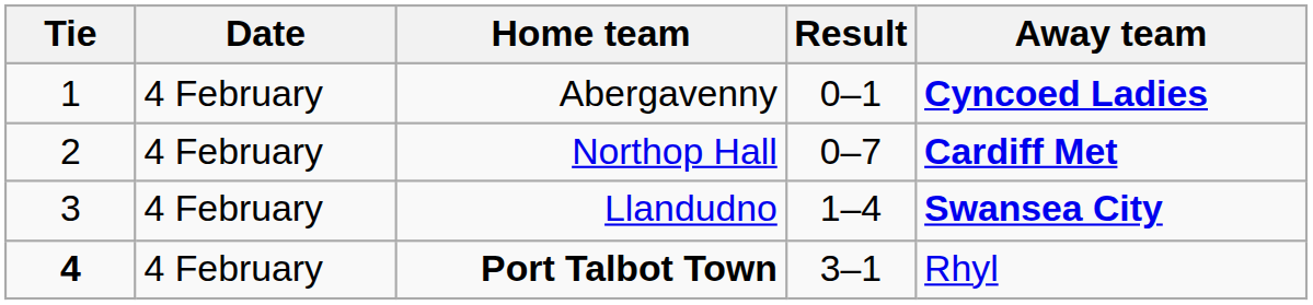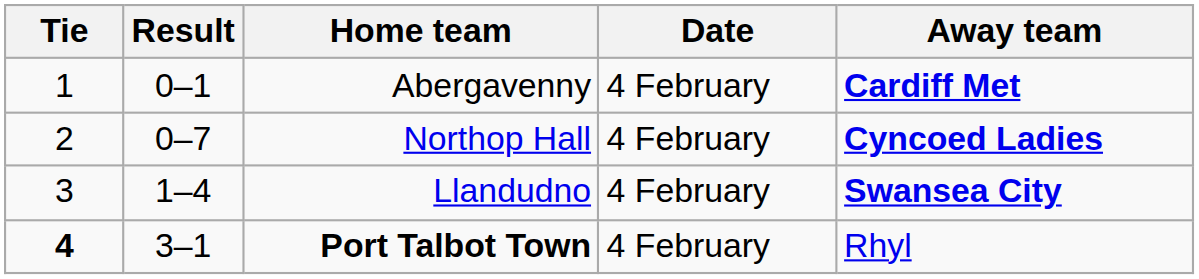 <table class="wikitable">
 <tr>
 <th width=10%>Tie</th>
+<th width=10%>Result</th>
+<th width=30%>Home team</th>
 <th width=20%>Date</th>
-<th width=30%>Home team</th>
-<th width=10%>Result</th>
 <th width=30%>Away team</th>
 </tr>
 <tr>
 <td style="text-align:center;">1</td>
+<td style="text-align:center;">0–1</td>
+<td style="text-align:right;">Abergavenny</td>
 <td>4 February</td>
-<td style="text-align:right;">Abergavenny</td>
-<td style="text-align:center;">0–1</td>
+<td><strong><a href='#'>Cardiff Met</a></strong></td>
+</tr>
+<tr>
+<td style="text-align:center;">2</td>
+<td style="text-align:center;">0–7</td>
+<td style="text-align:right;"><a href='#'>Northop Hall</a></td>
+<td>4 February</td>
 <td><strong><a href='#'>Cyncoed Ladies</a></strong></td>
 </tr>
 <tr>
-<td style="text-align:center;">2</td>
+<td style="text-align:center;">3</td>
+<td style="text-align:center;">1–4</td>
+<td style="text-align:right;"><a href='#'>Llandudno</a></td>
 <td>4 February</td>
-<td style="text-align:right;"><a href='#'>Northop Hall</a></td>
-<td style="text-align:center;">0–7</td>
-<td><strong><a href='#'>Cardiff Met</a></strong></td>
-</tr>
-<tr>
-<td style="text-align:center;">3</td>
-<td>4 February</td>
-<td style="text-align:right;"><a href='#'>Llandudno</a></td>
-<td style="text-align:center;">1–4</td>
 <td><strong><a href='#'>Swansea City</a></strong></td>
 </tr>
 <tr>
 <td style="text-align:center;"><strong>4</strong></td>
+<td style="text-align:center;">3–1</td>
+<td style="text-align:right;"><strong>Port Talbot Town</strong></td>
 <td>4 February</td>
-<td style="text-align:right;"><strong>Port Talbot Town</strong></td>
-<td style="text-align:center;">3–1</td>
 <td><a href='#'>Rhyl</a></td>
 </tr>
 </table>
